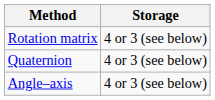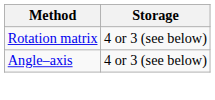 <table class="wikitable">
 <tr>
 <th>Method</th>
 <th>Storage</th>
 </tr>
 <tr>
 <td><a href='#'>Rotation matrix</a></td>
 <td>4 or 3 (see below)</td>
 </tr>
 <tr>
-<td><a href='#'>Quaternion</a></td>
-<td>4 or 3 (see below)</td>
-</tr>
-<tr>
 <td><a href='#'>Angle–axis</a></td>
 <td>4 or 3 (see below)</td>
 </tr>
 </table>
